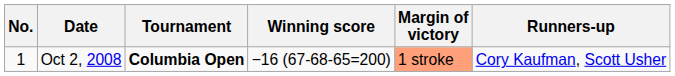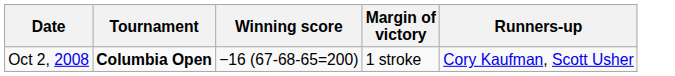 <table class="wikitable" style="font-size:95%;">
 <tr>
-<th>No.</th>
 <th>Date</th>
 <th>Tournament</th>
 <th>Winning score</th>
 <th>Margin of<br>victory</th>
 <th>Runners-up</th>
 </tr>
 <tr>
-<td align=center>1</td>
 <td align=right>Oct 2, <a href='#'>2008</a></td>
 <td><strong>Columbia Open</strong></td>
 <td>−16 (67-68-65=200)</td>
-<td style="background: lightsalmon;">1 stroke</td>
+<td>1 stroke</td>
 <td> <a href='#'>Cory Kaufman</a>,  <a href='#'>Scott Usher</a></td>
 </tr>
 </table>
